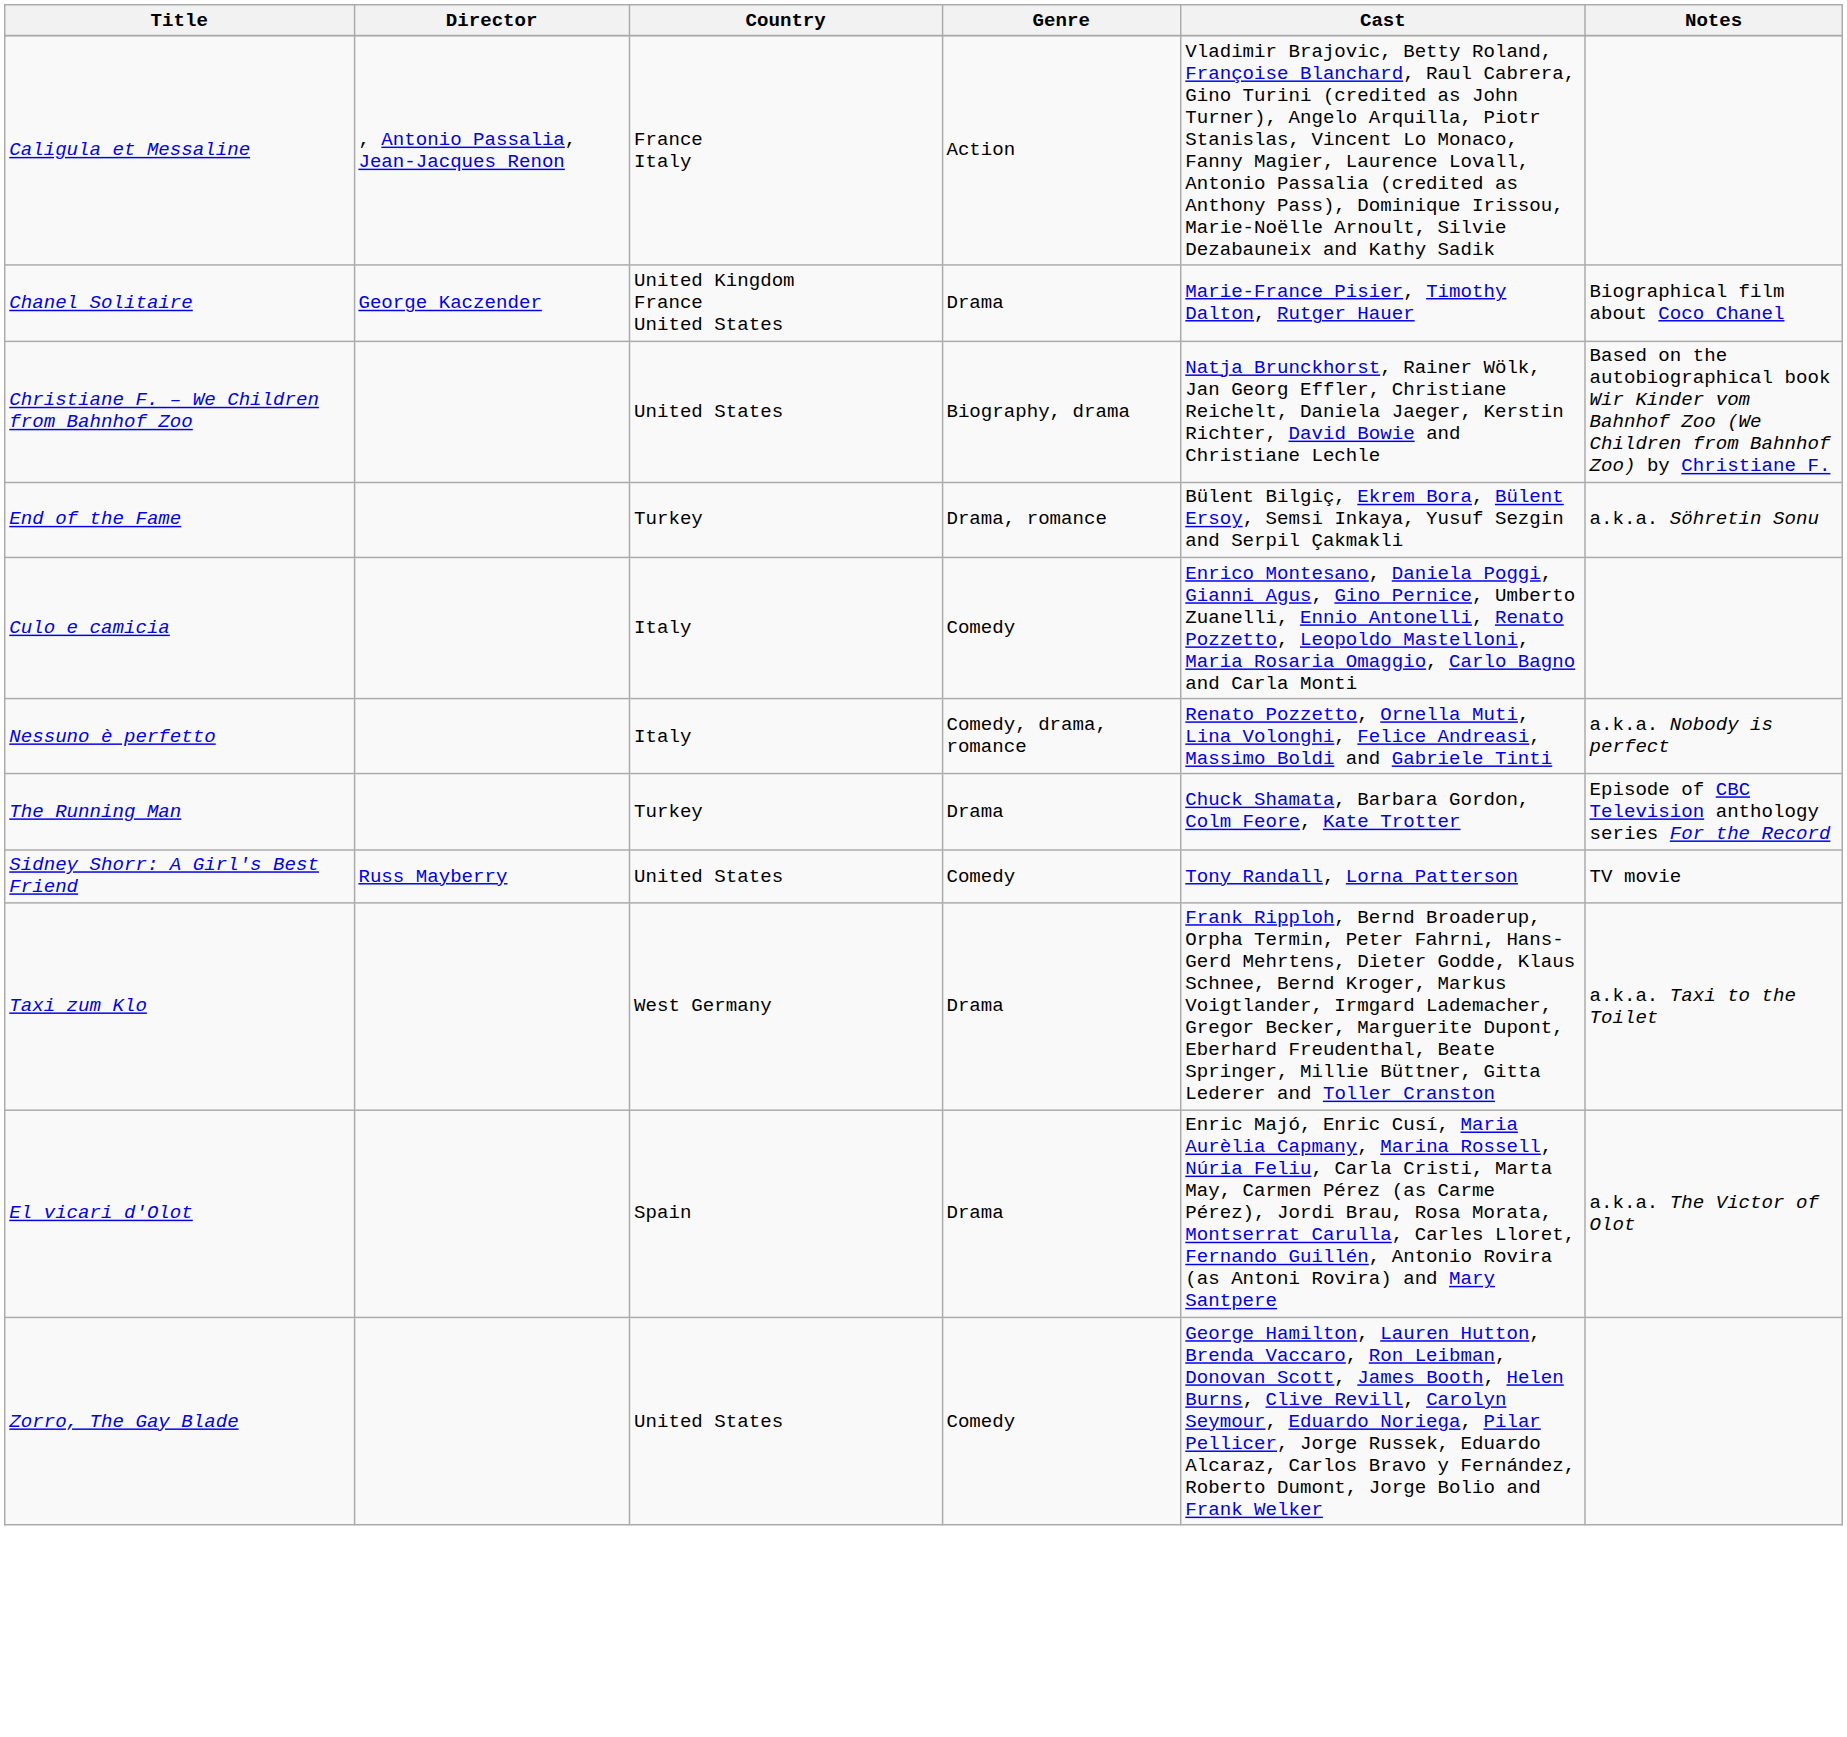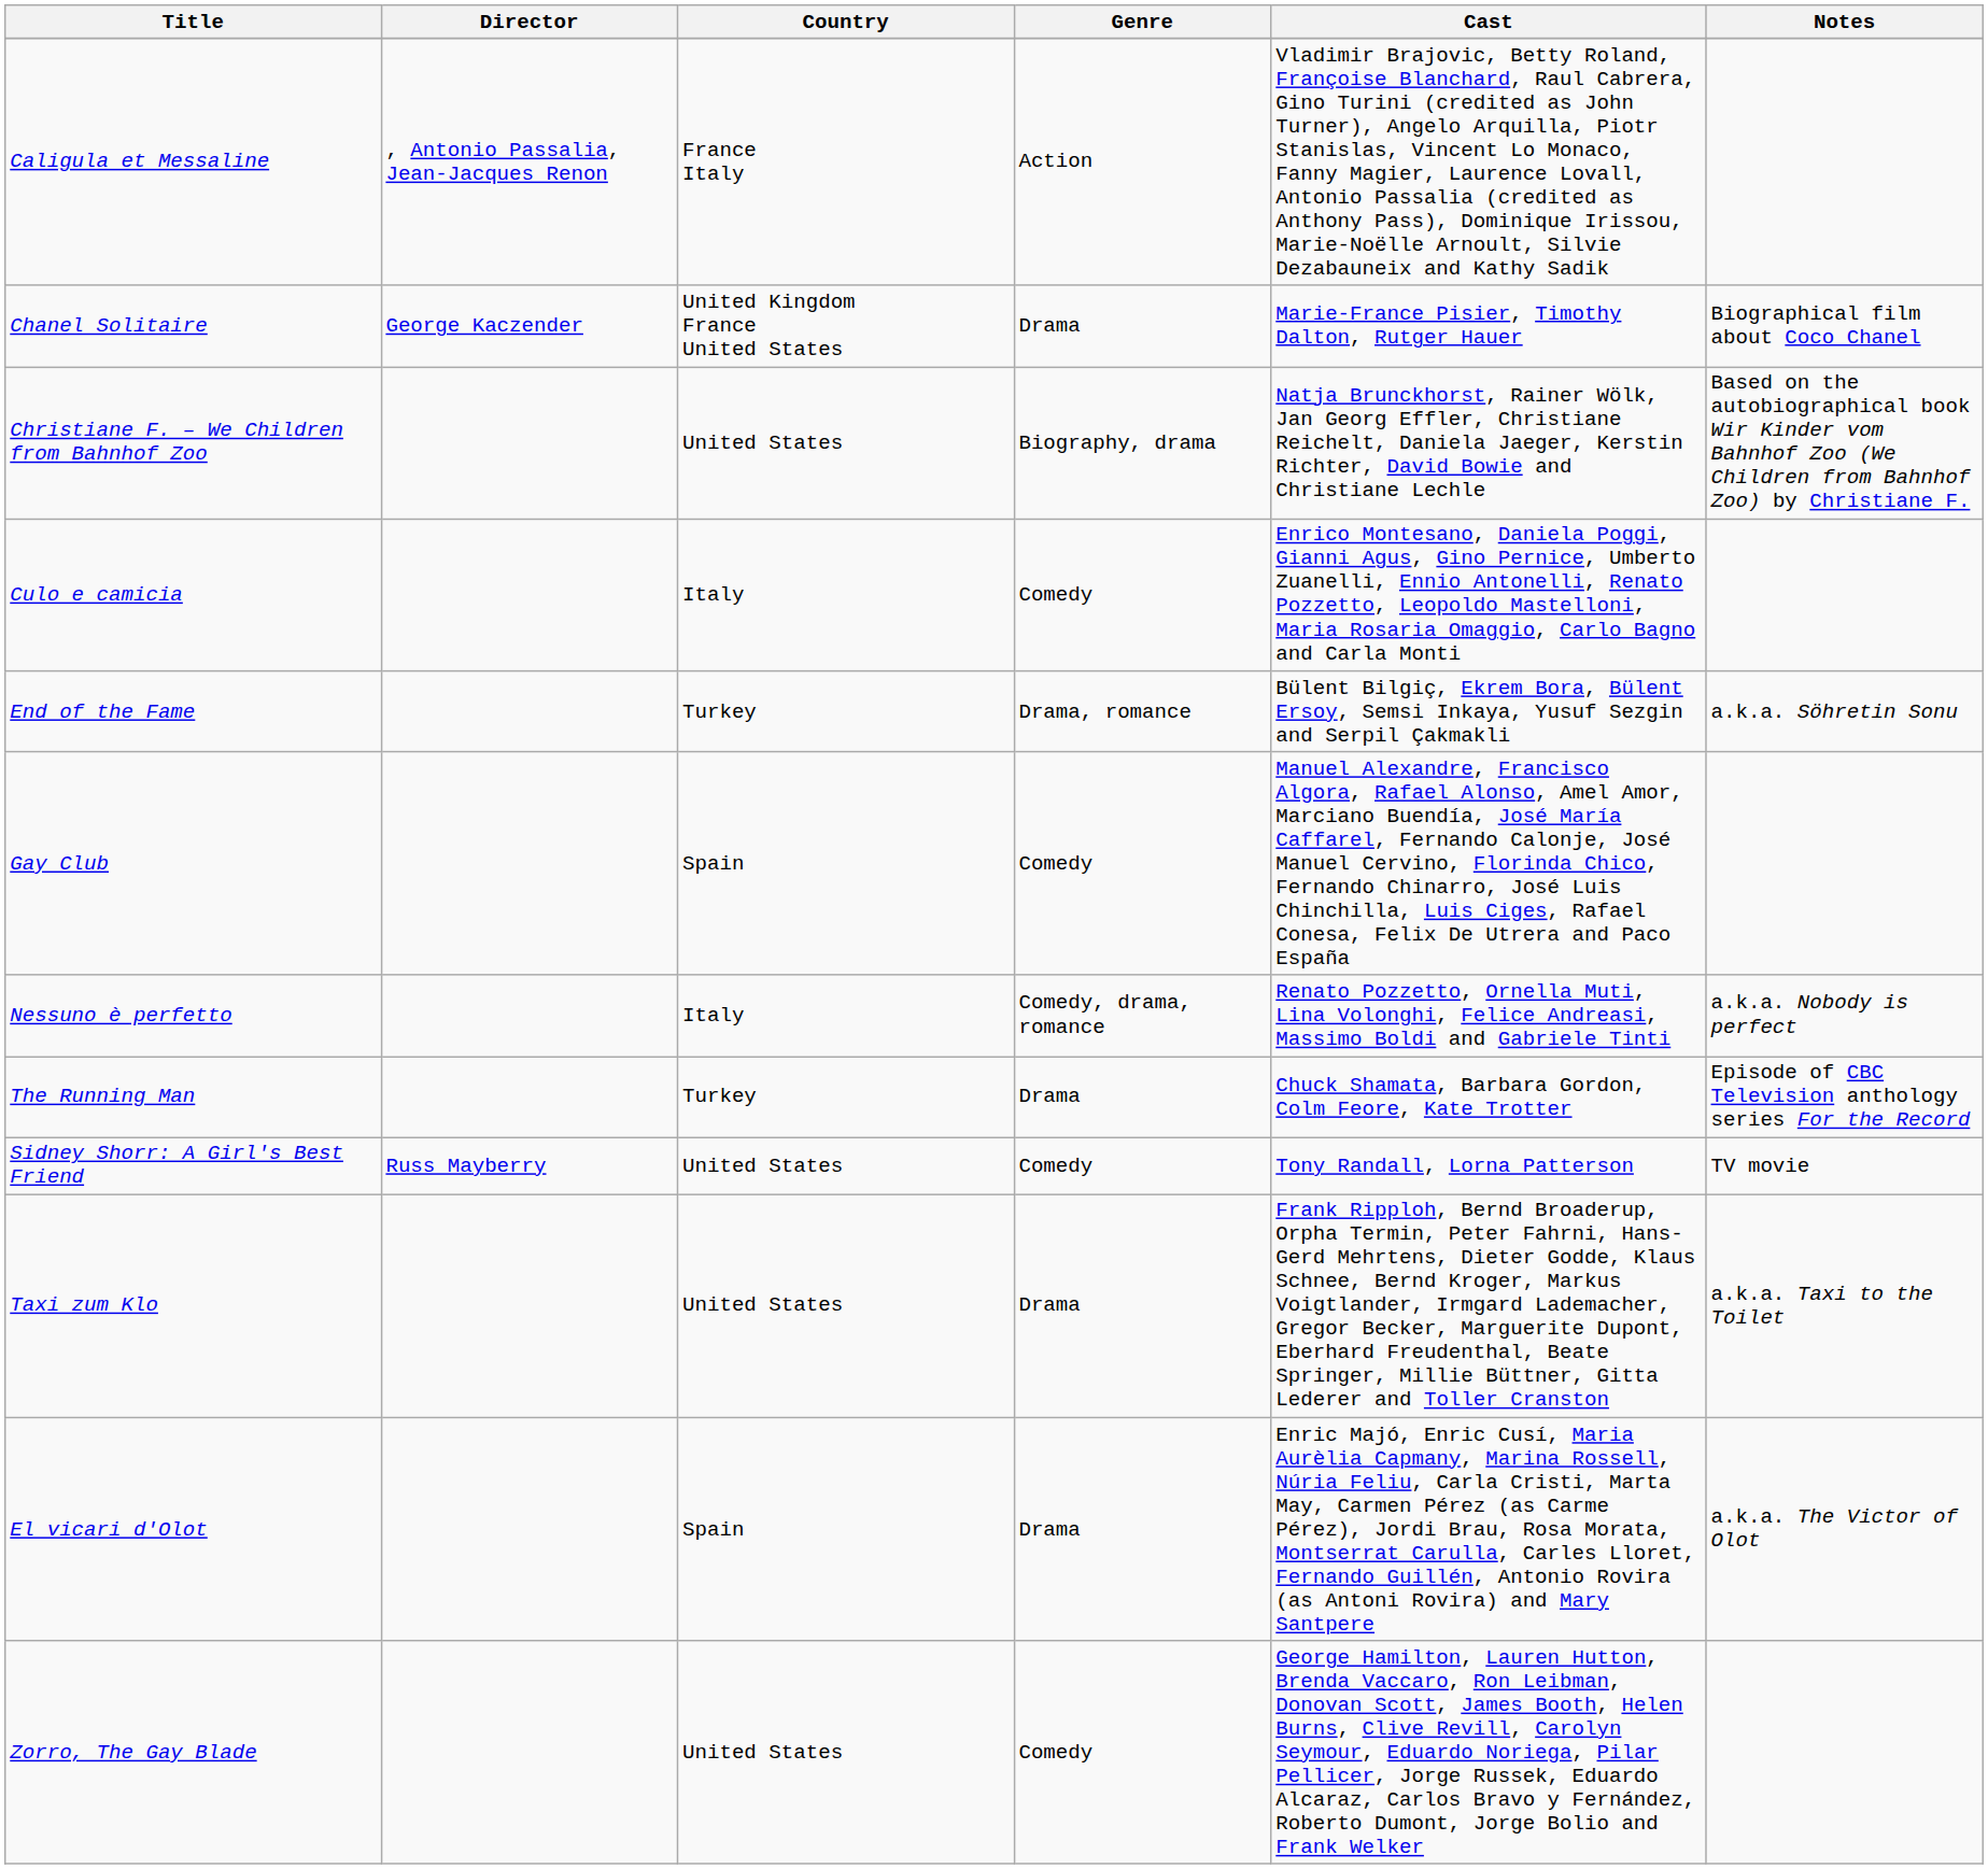 <table class="wikitable sortable">
 <tr>
 <th width="19%">Title</th>
 <th width="15%">Director</th>
 <th width="17%">Country</th>
 <th width="13%">Genre</th>
 <th width="22%">Cast</th>
 <th width="36%">Notes</th>
 </tr>
 <tr valign="top">
 </tr>
 <tr>
 <td><em><a href='#'>Caligula et Messaline</a></em></td>
 <td>, <a href='#'>Antonio Passalia</a>, <a href='#'>Jean-Jacques Renon</a></td>
 <td>France<br>Italy</td>
 <td>Action</td>
 <td>Vladimir Brajovic, Betty Roland, <a href='#'>Françoise Blanchard</a>, Raul Cabrera, Gino Turini (credited as John Turner), Angelo Arquilla, Piotr Stanislas, Vincent Lo Monaco, Fanny Magier, Laurence Lovall, Antonio Passalia (credited as Anthony Pass), Dominique Irissou, Marie-Noëlle Arnoult, Silvie Dezabauneix and Kathy Sadik</td>
 <td></td>
 </tr>
 <tr>
 <td><em><a href='#'>Chanel Solitaire</a></em></td>
 <td><a href='#'>George Kaczender</a></td>
 <td>United Kingdom<br>France<br>United States</td>
 <td>Drama</td>
 <td><a href='#'>Marie-France Pisier</a>, <a href='#'>Timothy Dalton</a>, <a href='#'>Rutger Hauer</a></td>
 <td>Biographical film about <a href='#'>Coco Chanel</a></td>
 </tr>
 <tr>
 <td><em><a href='#'>Christiane F. – We Children from Bahnhof Zoo</a></em></td>
 <td></td>
 <td>United States</td>
 <td>Biography, drama</td>
 <td><a href='#'>Natja Brunckhorst</a>, Rainer Wölk, Jan Georg Effler, Christiane Reichelt, Daniela Jaeger, Kerstin Richter, <a href='#'>David Bowie</a> and Christiane Lechle</td>
 <td>Based on the autobiographical book <em>Wir Kinder vom Bahnhof Zoo (We Children from Bahnhof Zoo)</em> by <a href='#'>Christiane F.</a></td>
 </tr>
 <tr>
+<td><em><a href='#'>Culo e camicia</a></em></td>
+<td></td>
+<td>Italy</td>
+<td>Comedy</td>
+<td><a href='#'>Enrico Montesano</a>, <a href='#'>Daniela Poggi</a>, <a href='#'>Gianni Agus</a>, <a href='#'>Gino Pernice</a>, Umberto Zuanelli, <a href='#'>Ennio Antonelli</a>, <a href='#'>Renato Pozzetto</a>, <a href='#'>Leopoldo Mastelloni</a>, <a href='#'>Maria Rosaria Omaggio</a>, <a href='#'>Carlo Bagno</a> and Carla Monti</td>
+<td></td>
+</tr>
+<tr>
 <td><em><a href='#'>End of the Fame</a></em></td>
 <td></td>
 <td>Turkey</td>
 <td>Drama, romance</td>
 <td>Bülent Bilgiç, <a href='#'>Ekrem Bora</a>, <a href='#'>Bülent Ersoy</a>, Semsi Inkaya, Yusuf Sezgin and Serpil Çakmakli</td>
 <td>a.k.a. <em>Söhretin Sonu</em></td>
 </tr>
 <tr>
-<td><em><a href='#'>Culo e camicia</a></em></td>
+<td><em><a href='#'>Gay Club</a></em></td>
 <td></td>
-<td>Italy</td>
+<td>Spain</td>
 <td>Comedy</td>
-<td><a href='#'>Enrico Montesano</a>, <a href='#'>Daniela Poggi</a>, <a href='#'>Gianni Agus</a>, <a href='#'>Gino Pernice</a>, Umberto Zuanelli, <a href='#'>Ennio Antonelli</a>, <a href='#'>Renato Pozzetto</a>, <a href='#'>Leopoldo Mastelloni</a>, <a href='#'>Maria Rosaria Omaggio</a>, <a href='#'>Carlo Bagno</a> and Carla Monti</td>
+<td><a href='#'>Manuel Alexandre</a>, <a href='#'>Francisco Algora</a>, <a href='#'>Rafael Alonso</a>, Amel Amor, Marciano Buendía, <a href='#'>José María Caffarel</a>, Fernando Calonje, José Manuel Cervino, <a href='#'>Florinda Chico</a>, Fernando Chinarro, José Luis Chinchilla, <a href='#'>Luis Ciges</a>, Rafael Conesa, Felix De Utrera and Paco España</td>
 <td></td>
 </tr>
 <tr>
 <td><em><a href='#'>Nessuno è perfetto</a></em></td>
 <td></td>
 <td>Italy</td>
 <td>Comedy, drama, romance</td>
 <td><a href='#'>Renato Pozzetto</a>, <a href='#'>Ornella Muti</a>, <a href='#'>Lina Volonghi</a>, <a href='#'>Felice Andreasi</a>, <a href='#'>Massimo Boldi</a> and <a href='#'>Gabriele Tinti</a></td>
 <td>a.k.a. <em>Nobody is perfect</em></td>
 </tr>
 <tr>
 <td><em><a href='#'>The Running Man</a></em></td>
 <td></td>
 <td>Turkey</td>
 <td>Drama</td>
 <td><a href='#'>Chuck Shamata</a>, Barbara Gordon, <a href='#'>Colm Feore</a>, <a href='#'>Kate Trotter</a></td>
 <td>Episode of <a href='#'>CBC Television</a> anthology series <em><a href='#'>For the Record</a></em></td>
 </tr>
 <tr>
 <td><em><a href='#'>Sidney Shorr: A Girl's Best Friend</a></em></td>
 <td><a href='#'>Russ Mayberry</a></td>
 <td>United States</td>
 <td>Comedy</td>
 <td><a href='#'>Tony Randall</a>, <a href='#'>Lorna Patterson</a></td>
 <td>TV movie</td>
 </tr>
 <tr>
 <td><em><a href='#'>Taxi zum Klo</a></em></td>
 <td></td>
-<td>West Germany</td>
+<td>United States</td>
 <td>Drama</td>
 <td><a href='#'>Frank Ripploh</a>, Bernd Broaderup, Orpha Termin, Peter Fahrni, Hans-Gerd Mehrtens, Dieter Godde, Klaus Schnee, Bernd Kroger, Markus Voigtlander, Irmgard Lademacher, Gregor Becker, Marguerite Dupont, Eberhard Freudenthal, Beate Springer, Millie Büttner, Gitta Lederer and <a href='#'>Toller Cranston</a></td>
 <td>a.k.a. <em>Taxi to the Toilet</em></td>
 </tr>
 <tr>
 <td><em><a href='#'>El vicari d'Olot</a></em></td>
 <td></td>
 <td>Spain</td>
 <td>Drama</td>
 <td>Enric Majó, Enric Cusí, <a href='#'>Maria Aurèlia Capmany</a>, <a href='#'>Marina Rossell</a>, <a href='#'>Núria Feliu</a>, Carla Cristi, Marta May, Carmen Pérez (as Carme Pérez), Jordi Brau, Rosa Morata, <a href='#'>Montserrat Carulla</a>, Carles Lloret, <a href='#'>Fernando Guillén</a>, Antonio Rovira (as Antoni Rovira) and <a href='#'>Mary Santpere</a></td>
 <td>a.k.a. <em>The Victor of Olot</em></td>
 </tr>
 <tr>
 <td><em><a href='#'>Zorro, The Gay Blade</a></em></td>
 <td></td>
 <td>United States</td>
 <td>Comedy</td>
 <td><a href='#'>George Hamilton</a>, <a href='#'>Lauren Hutton</a>, <a href='#'>Brenda Vaccaro</a>, <a href='#'>Ron Leibman</a>, <a href='#'>Donovan Scott</a>, <a href='#'>James Booth</a>, <a href='#'>Helen Burns</a>, <a href='#'>Clive Revill</a>, <a href='#'>Carolyn Seymour</a>, <a href='#'>Eduardo Noriega</a>, <a href='#'>Pilar Pellicer</a>, Jorge Russek, Eduardo Alcaraz, Carlos Bravo y Fernández, Roberto Dumont, Jorge Bolio and <a href='#'>Frank Welker</a></td>
 <td></td>
 </tr>
 </table>
